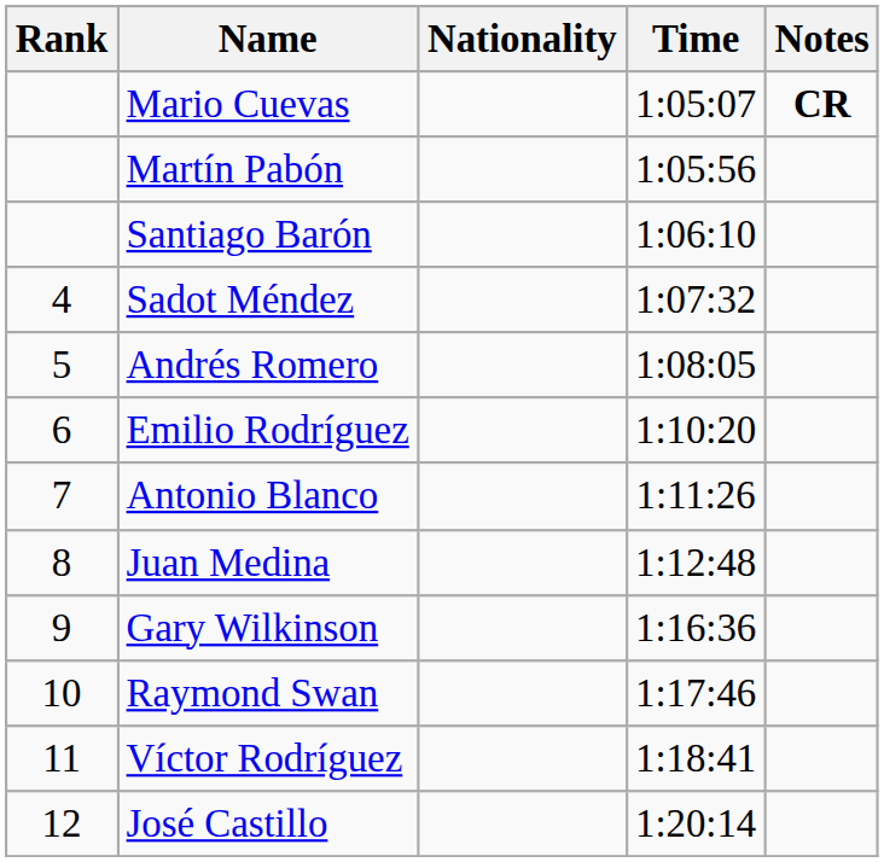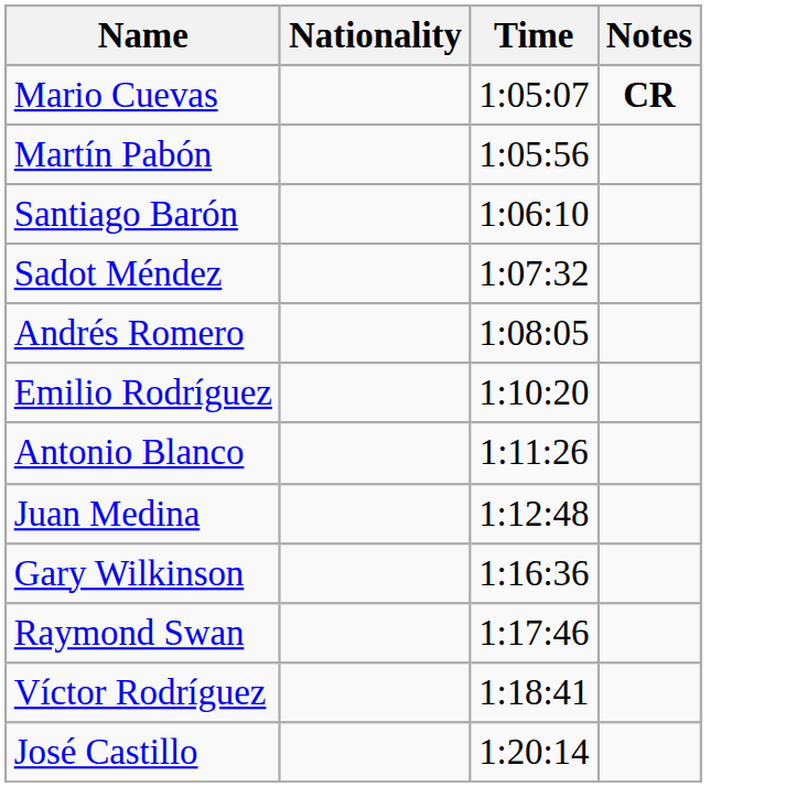 <table class="wikitable sortable" style="text-align:center;font-size:95%">
 <tr>
-<th>Rank</th>
 <th>Name</th>
 <th>Nationality</th>
 <th>Time</th>
 <th>Notes</th>
 </tr>
 <tr>
-<td></td>
 <td align=left><a href='#'>Mario Cuevas</a></td>
 <td align=left></td>
 <td>1:05:07</td>
 <td><strong>CR</strong></td>
 </tr>
 <tr>
-<td></td>
 <td align=left><a href='#'>Martín Pabón</a></td>
 <td align=left></td>
 <td>1:05:56</td>
 <td></td>
 </tr>
 <tr>
-<td></td>
 <td align=left><a href='#'>Santiago Barón</a></td>
 <td align=left></td>
 <td>1:06:10</td>
 <td></td>
 </tr>
 <tr>
-<td>4</td>
 <td align=left><a href='#'>Sadot Méndez</a></td>
 <td align=left></td>
 <td>1:07:32</td>
 <td></td>
 </tr>
 <tr>
-<td>5</td>
 <td align=left><a href='#'>Andrés Romero</a></td>
 <td align=left></td>
 <td>1:08:05</td>
 <td></td>
 </tr>
 <tr>
-<td>6</td>
 <td align=left><a href='#'>Emilio Rodríguez</a></td>
 <td align=left></td>
 <td>1:10:20</td>
 <td></td>
 </tr>
 <tr>
-<td>7</td>
 <td align=left><a href='#'>Antonio Blanco</a></td>
 <td align=left></td>
 <td>1:11:26</td>
 <td></td>
 </tr>
 <tr>
-<td>8</td>
 <td align=left><a href='#'>Juan Medina</a></td>
 <td align=left></td>
 <td>1:12:48</td>
 <td></td>
 </tr>
 <tr>
-<td>9</td>
 <td align=left><a href='#'>Gary Wilkinson</a></td>
 <td align=left></td>
 <td>1:16:36</td>
 <td></td>
 </tr>
 <tr>
-<td>10</td>
 <td align=left><a href='#'>Raymond Swan</a></td>
 <td align=left></td>
 <td>1:17:46</td>
 <td></td>
 </tr>
 <tr>
-<td>11</td>
 <td align=left><a href='#'>Víctor Rodríguez</a></td>
 <td align=left></td>
 <td>1:18:41</td>
 <td></td>
 </tr>
 <tr>
-<td>12</td>
 <td align=left><a href='#'>José Castillo</a></td>
 <td align=left></td>
 <td>1:20:14</td>
 <td></td>
 </tr>
 </table>
